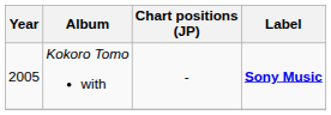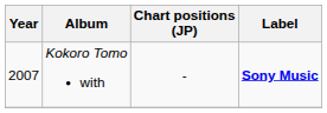 <table class="wikitable">
 <tr>
 <th>Year</th>
 <th>Album</th>
 <th>Chart positions<br>(JP)</th>
 <th>Label</th>
 </tr>
 <tr>
-<td>2005</td>
+<td>2007</td>
 <td><em>Kokoro Tomo</em><br><ul><li>with </li></ul></td>
 <td align="center">-</td>
 <td><strong><a href='#'>Sony Music</a></strong></td>
 </tr>
 <tr>
 </tr>
 </table>
